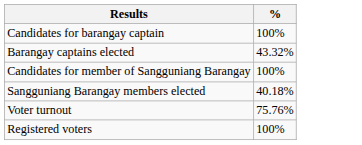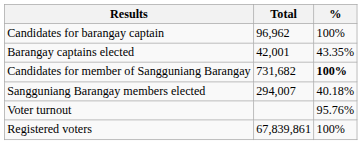 <table class="wikitable">
 <tr>
 <th>Results</th>
+<th>Total</th>
 <th>%</th>
 </tr>
 <tr>
 <td>Candidates for barangay captain</td>
+<td>96,962</td>
 <td>100%</td>
 </tr>
 <tr>
 <td>Barangay captains elected</td>
-<td>43.32%</td>
+<td>42,001</td>
+<td>43.35%</td>
 </tr>
 <tr>
 <td>Candidates for member of Sangguniang Barangay</td>
-<td>100%</td>
+<td>731,682</td>
+<td><strong>100%</strong></td>
 </tr>
 <tr>
 <td>Sangguniang Barangay members elected</td>
+<td>294,007</td>
 <td>40.18%</td>
 </tr>
 <tr>
 <td>Voter turnout</td>
-<td>75.76%</td>
+<td></td>
+<td>95.76%</td>
 </tr>
 <tr>
 <td>Registered voters</td>
+<td>67,839,861</td>
 <td>100%</td>
 </tr>
 </table>
